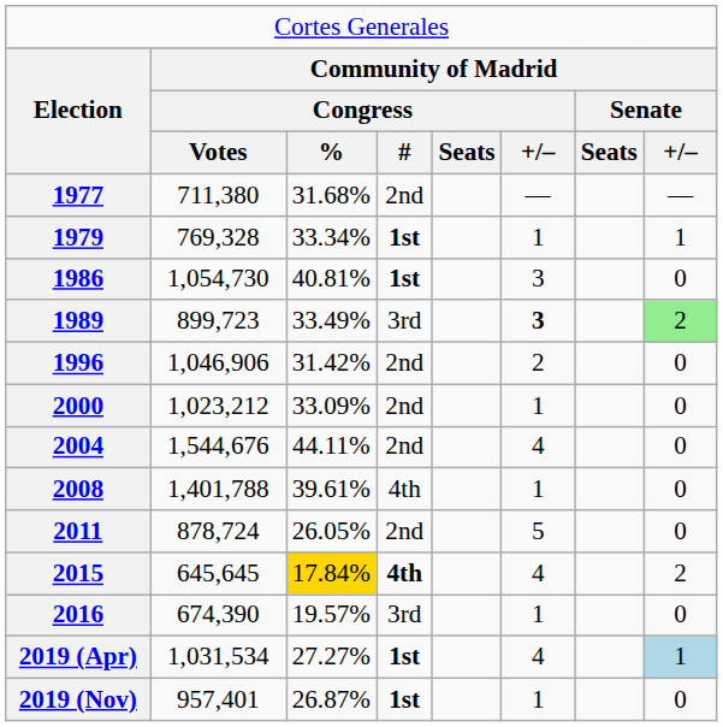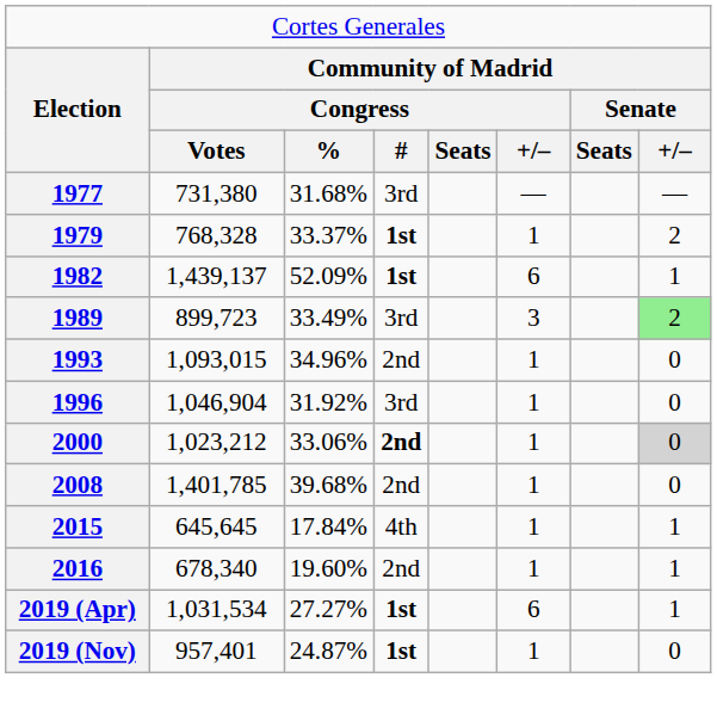 <table class="wikitable" style="font-size:90%; text-align:center;">
 <tr>
 <td colspan="8"><a href='#'>Cortes Generales</a></td>
 </tr>
 <tr>
 <th rowspan="3" width="75">Election</th>
 <th colspan="7">Community of Madrid</th>
 </tr>
 <tr>
 <th colspan="5">Congress</th>
 <th colspan="2">Senate</th>
 </tr>
 <tr>
 <th width="70">Votes</th>
 <th width="35">%</th>
 <th width="25">#</th>
 <th>Seats</th>
 <th width="35">+/–</th>
 <th>Seats</th>
 <th width="35">+/–</th>
 </tr>
 <tr>
 <th><a href='#'>1977</a></th>
-<td>711,380</td>
+<td>731,380</td>
 <td>31.68%</td>
-<td>2nd</td>
+<td>3rd</td>
 <td></td>
 <td>—</td>
 <td></td>
 <td>—</td>
 </tr>
 <tr>
 <th><a href='#'>1979</a></th>
-<td>769,328</td>
-<td>33.34%</td>
+<td>768,328</td>
+<td>33.37%</td>
 <td><strong>1st</strong></td>
 <td></td>
 <td>1</td>
 <td></td>
-<td>1</td>
+<td>2</td>
 </tr>
 <tr>
-<th><a href='#'>1986</a></th>
-<td>1,054,730</td>
-<td>40.81%</td>
+<th><a href='#'>1982</a></th>
+<td>1,439,137</td>
+<td>52.09%</td>
 <td><strong>1st</strong></td>
 <td></td>
-<td>3</td>
+<td>6</td>
 <td></td>
-<td>0</td>
+<td>1</td>
 </tr>
 <tr>
 <th><a href='#'>1989</a></th>
 <td>899,723</td>
 <td>33.49%</td>
 <td>3rd</td>
 <td></td>
-<td><strong>3</strong></td>
+<td>3</td>
 <td></td>
 <td style="background: lightgreen;">2</td>
 </tr>
 <tr>
-<th><a href='#'>1996</a></th>
-<td>1,046,906</td>
-<td>31.42%</td>
-<td>2nd</td>
-<td></td>
-<td>2</td>
-<td></td>
-<td>0</td>
-</tr>
-<tr>
-<th><a href='#'>2000</a></th>
-<td>1,023,212</td>
-<td>33.09%</td>
+<th><a href='#'>1993</a></th>
+<td>1,093,015</td>
+<td>34.96%</td>
 <td>2nd</td>
 <td></td>
 <td>1</td>
 <td></td>
 <td>0</td>
 </tr>
 <tr>
-<th><a href='#'>2004</a></th>
-<td>1,544,676</td>
-<td>44.11%</td>
-<td>2nd</td>
-<td></td>
-<td>4</td>
-<td></td>
-<td>0</td>
-</tr>
-<tr>
-<th><a href='#'>2008</a></th>
-<td>1,401,788</td>
-<td>39.61%</td>
-<td>4th</td>
-<td></td>
-<td>1</td>
-<td></td>
-<td>0</td>
-</tr>
-<tr>
-<th><a href='#'>2011</a></th>
-<td>878,724</td>
-<td>26.05%</td>
-<td>2nd</td>
-<td></td>
-<td>5</td>
-<td></td>
-<td>0</td>
-</tr>
-<tr>
-<th><a href='#'>2015</a></th>
-<td>645,645</td>
-<td style="background: gold;">17.84%</td>
-<td><strong>4th</strong></td>
-<td></td>
-<td>4</td>
-<td></td>
-<td>2</td>
-</tr>
-<tr>
-<th><a href='#'>2016</a></th>
-<td>674,390</td>
-<td>19.57%</td>
+<th><a href='#'>1996</a></th>
+<td>1,046,904</td>
+<td>31.92%</td>
 <td>3rd</td>
 <td></td>
 <td>1</td>
 <td></td>
 <td>0</td>
 </tr>
 <tr>
+<th><a href='#'>2000</a></th>
+<td>1,023,212</td>
+<td>33.06%</td>
+<td><strong>2nd</strong></td>
+<td></td>
+<td>1</td>
+<td></td>
+<td style="background: lightgrey;">0</td>
+</tr>
+<tr>
+<th><a href='#'>2008</a></th>
+<td>1,401,785</td>
+<td>39.68%</td>
+<td>2nd</td>
+<td></td>
+<td>1</td>
+<td></td>
+<td>0</td>
+</tr>
+<tr>
+<th><a href='#'>2015</a></th>
+<td>645,645</td>
+<td>17.84%</td>
+<td>4th</td>
+<td></td>
+<td>1</td>
+<td></td>
+<td>1</td>
+</tr>
+<tr>
+<th><a href='#'>2016</a></th>
+<td>678,340</td>
+<td>19.60%</td>
+<td>2nd</td>
+<td></td>
+<td>1</td>
+<td></td>
+<td>1</td>
+</tr>
+<tr>
 <th><a href='#'>2019 (Apr)</a></th>
 <td>1,031,534</td>
 <td>27.27%</td>
 <td><strong>1st</strong></td>
 <td></td>
-<td>4</td>
+<td>6</td>
 <td></td>
-<td style="background: lightblue;">1</td>
+<td>1</td>
 </tr>
 <tr>
 <th><a href='#'>2019 (Nov)</a></th>
 <td>957,401</td>
-<td>26.87%</td>
+<td>24.87%</td>
 <td><strong>1st</strong></td>
 <td></td>
 <td>1</td>
 <td></td>
 <td>0</td>
 </tr>
 </table>
